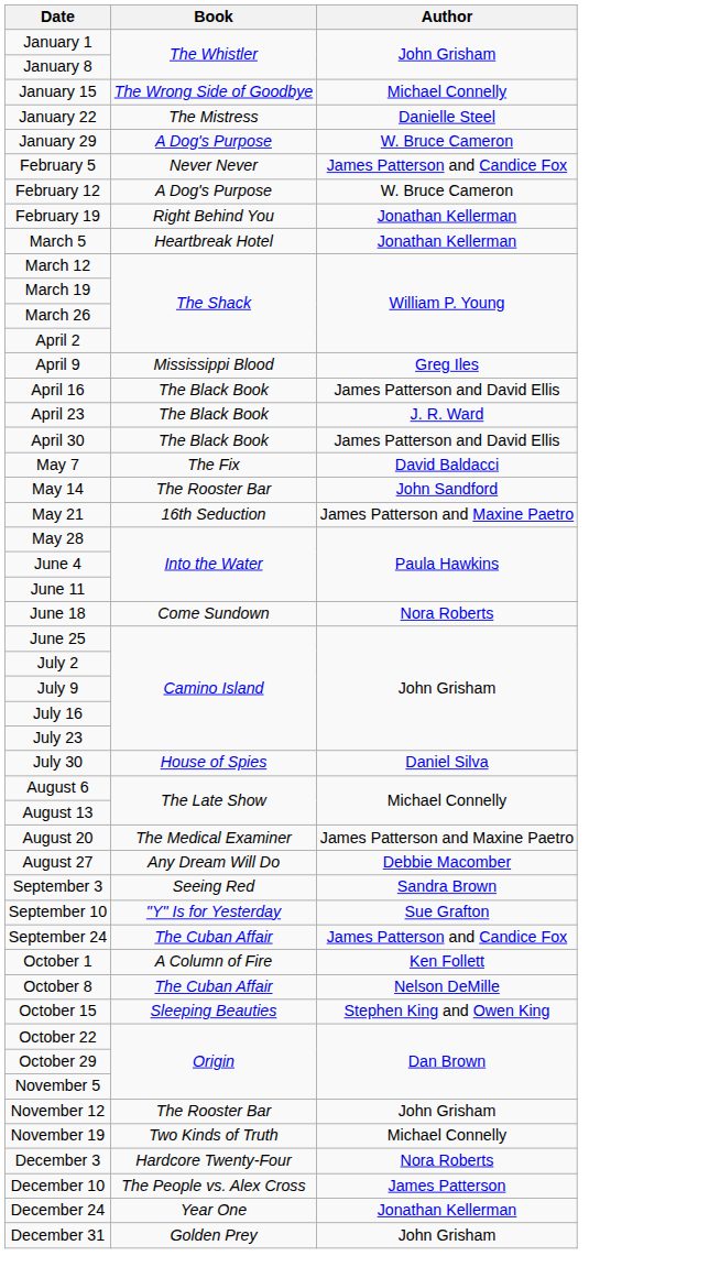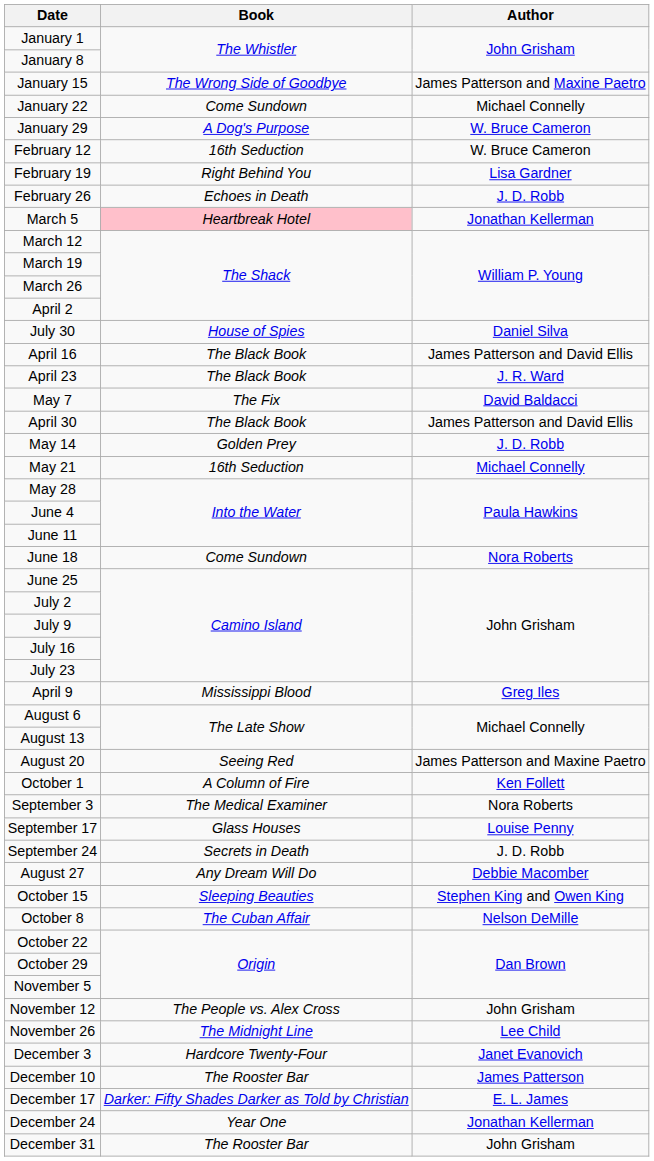 <table class="wikitable sortable" style="text-align: center">
 <tr>
 <th>Date</th>
 <th>Book</th>
 <th>Author</th>
 </tr>
 <tr>
 <td>January 1</td>
 <td rowspan="2"><em><a href='#'>The Whistler</a></em></td>
 <td rowspan="2"><a href='#'>John Grisham</a></td>
 </tr>
 <tr>
 <td>January 8</td>
 </tr>
 <tr>
 <td>January 15</td>
 <td><em><a href='#'>The Wrong Side of Goodbye</a></em></td>
-<td><a href='#'>Michael Connelly</a></td>
+<td>James Patterson and <a href='#'>Maxine Paetro</a></td>
 </tr>
 <tr>
 <td>January 22</td>
-<td><em>The Mistress</em></td>
-<td><a href='#'>Danielle Steel</a></td>
+<td rowspan="1"><em>Come Sundown</em></td>
+<td>Michael Connelly</td>
 </tr>
 <tr>
 <td>January 29</td>
 <td><em><a href='#'>A Dog's Purpose</a></em></td>
 <td><a href='#'>W. Bruce Cameron</a></td>
 </tr>
 <tr>
-<td>February 5</td>
-<td><em>Never Never</em></td>
-<td><a href='#'>James Patterson</a> and <a href='#'>Candice Fox</a></td>
-</tr>
-<tr>
 <td>February 12</td>
-<td><em>A Dog's Purpose</em></td>
+<td><em>16th Seduction</em></td>
 <td>W. Bruce Cameron</td>
 </tr>
 <tr>
 <td>February 19</td>
 <td><em>Right Behind You</em></td>
-<td><a href='#'>Jonathan Kellerman</a></td>
+<td><a href='#'>Lisa Gardner</a></td>
+</tr>
+<tr>
+<td>February 26</td>
+<td><em>Echoes in Death</em></td>
+<td><a href='#'>J. D. Robb</a></td>
 </tr>
 <tr>
 <td>March 5</td>
-<td><em>Heartbreak Hotel</em></td>
+<td style="background: pink;"><em>Heartbreak Hotel</em></td>
 <td><a href='#'>Jonathan Kellerman</a></td>
 </tr>
 <tr>
 <td>March 12</td>
 <td rowspan="4"><em><a href='#'>The Shack</a></em></td>
 <td rowspan="4"><a href='#'>William P. Young</a></td>
 </tr>
 <tr>
 <td>March 19</td>
 </tr>
 <tr>
 <td>March 26</td>
 </tr>
 <tr>
 <td>April 2</td>
 </tr>
 <tr>
-<td>April 9</td>
-<td><em>Mississippi Blood</em></td>
-<td><a href='#'>Greg Iles</a></td>
+<td>July 30</td>
+<td rowspan="1"><em><a href='#'>House of Spies</a></em></td>
+<td rowspan="1"><a href='#'>Daniel Silva</a></td>
 </tr>
 <tr>
 <td>April 16</td>
 <td><em>The Black Book</em></td>
 <td>James Patterson and David Ellis</td>
 </tr>
 <tr>
 <td>April 23</td>
 <td><em>The Black Book</em></td>
 <td><a href='#'>J. R. Ward</a></td>
 </tr>
 <tr>
+<td>May 7</td>
+<td><em>The Fix</em></td>
+<td><a href='#'>David Baldacci</a></td>
+</tr>
+<tr>
 <td>April 30</td>
 <td><em>The Black Book</em></td>
 <td>James Patterson and David Ellis</td>
 </tr>
 <tr>
-<td>May 7</td>
-<td><em>The Fix</em></td>
-<td><a href='#'>David Baldacci</a></td>
-</tr>
-<tr>
 <td>May 14</td>
-<td><em>The Rooster Bar</em></td>
-<td><a href='#'>John Sandford</a></td>
+<td><em>Golden Prey</em></td>
+<td><a href='#'>J. D. Robb</a></td>
 </tr>
 <tr>
 <td>May 21</td>
 <td><em>16th Seduction</em></td>
-<td>James Patterson and <a href='#'>Maxine Paetro</a></td>
+<td><a href='#'>Michael Connelly</a></td>
 </tr>
 <tr>
 <td>May 28</td>
 <td rowspan="3"><em><a href='#'>Into the Water</a></em></td>
 <td rowspan="3"><a href='#'>Paula Hawkins</a></td>
 </tr>
 <tr>
 <td>June 4</td>
 </tr>
 <tr>
 <td>June 11</td>
 </tr>
 <tr>
 <td>June 18</td>
 <td rowspan="1"><em>Come Sundown</em></td>
 <td rowspan="1"><a href='#'>Nora Roberts</a></td>
 </tr>
 <tr>
 <td>June 25</td>
 <td rowspan="5"><em><a href='#'>Camino Island</a></em></td>
 <td rowspan="5">John Grisham</td>
 </tr>
 <tr>
 <td>July 2</td>
 </tr>
 <tr>
 <td>July 9</td>
 </tr>
 <tr>
 <td>July 16</td>
 </tr>
 <tr>
 <td>July 23</td>
 </tr>
 <tr>
-<td>July 30</td>
-<td rowspan="1"><em><a href='#'>House of Spies</a></em></td>
-<td rowspan="1"><a href='#'>Daniel Silva</a></td>
+<td>April 9</td>
+<td><em>Mississippi Blood</em></td>
+<td><a href='#'>Greg Iles</a></td>
 </tr>
 <tr>
 <td>August 6</td>
 <td rowspan="2"><em>The Late Show</em></td>
 <td rowspan="2">Michael Connelly</td>
 </tr>
 <tr>
 <td>August 13</td>
 </tr>
 <tr>
 <td>August 20</td>
+<td><em>Seeing Red</em></td>
+<td rowspan="1">James Patterson and Maxine Paetro</td>
+</tr>
+<tr>
+<td>October 1</td>
+<td><em>A Column of Fire</em></td>
+<td><a href='#'>Ken Follett</a></td>
+</tr>
+<tr>
+<td>September 3</td>
 <td rowspan="1"><em>The Medical Examiner</em></td>
-<td rowspan="1">James Patterson and Maxine Paetro</td>
+<td>Nora Roberts</td>
+</tr>
+<tr>
+<td>September 17</td>
+<td><em>Glass Houses</em></td>
+<td><a href='#'>Louise Penny</a></td>
+</tr>
+<tr>
+<td>September 24</td>
+<td><em>Secrets in Death</em></td>
+<td>J. D. Robb</td>
 </tr>
 <tr>
 <td>August 27</td>
 <td><em>Any Dream Will Do</em></td>
 <td><a href='#'>Debbie Macomber</a></td>
 </tr>
 <tr>
-<td>September 3</td>
-<td><em>Seeing Red</em></td>
-<td><a href='#'>Sandra Brown</a></td>
-</tr>
-<tr>
-<td>September 10</td>
-<td><em><a href='#'>"Y" Is for Yesterday</a></em></td>
-<td><a href='#'>Sue Grafton</a></td>
-</tr>
-<tr>
-<td>September 24</td>
-<td><em><a href='#'>The Cuban Affair</a></em></td>
-<td><a href='#'>James Patterson</a> and <a href='#'>Candice Fox</a></td>
-</tr>
-<tr>
-<td>October 1</td>
-<td><em>A Column of Fire</em></td>
-<td><a href='#'>Ken Follett</a></td>
+<td>October 15</td>
+<td><em><a href='#'>Sleeping Beauties</a></em></td>
+<td><a href='#'>Stephen King</a> and <a href='#'>Owen King</a></td>
 </tr>
 <tr>
 <td>October 8</td>
 <td><em><a href='#'>The Cuban Affair</a></em></td>
 <td><a href='#'>Nelson DeMille</a></td>
-</tr>
-<tr>
-<td>October 15</td>
-<td><em><a href='#'>Sleeping Beauties</a></em></td>
-<td><a href='#'>Stephen King</a> and <a href='#'>Owen King</a></td>
 </tr>
 <tr>
 <td>October 22</td>
 <td rowspan="3"><em><a href='#'>Origin</a></em></td>
 <td rowspan="3"><a href='#'>Dan Brown</a></td>
 </tr>
 <tr>
 <td>October 29</td>
 </tr>
 <tr>
 <td>November 5</td>
 </tr>
 <tr>
 <td>November 12</td>
-<td><em>The Rooster Bar</em></td>
+<td><em>The People vs. Alex Cross</em></td>
 <td>John Grisham</td>
 </tr>
 <tr>
-<td>November 19</td>
-<td><em>Two Kinds of Truth</em></td>
-<td>Michael Connelly</td>
+<td>November 26</td>
+<td><em><a href='#'>The Midnight Line</a></em></td>
+<td><a href='#'>Lee Child</a></td>
 </tr>
 <tr>
 <td>December 3</td>
 <td><em>Hardcore Twenty-Four</em></td>
-<td rowspan="1"><a href='#'>Nora Roberts</a></td>
+<td><a href='#'>Janet Evanovich</a></td>
 </tr>
 <tr>
 <td>December 10</td>
-<td><em>The People vs. Alex Cross</em></td>
+<td><em>The Rooster Bar</em></td>
 <td><a href='#'>James Patterson</a></td>
+</tr>
+<tr>
+<td>December 17</td>
+<td><em><a href='#'>Darker: Fifty Shades Darker as Told by Christian</a></em></td>
+<td><a href='#'>E. L. James</a></td>
 </tr>
 <tr>
 <td>December 24</td>
 <td><em>Year One</em></td>
 <td><a href='#'>Jonathan Kellerman</a></td>
 </tr>
 <tr>
 <td>December 31</td>
-<td><em>Golden Prey</em></td>
+<td><em>The Rooster Bar</em></td>
 <td>John Grisham</td>
 </tr>
 </table>
